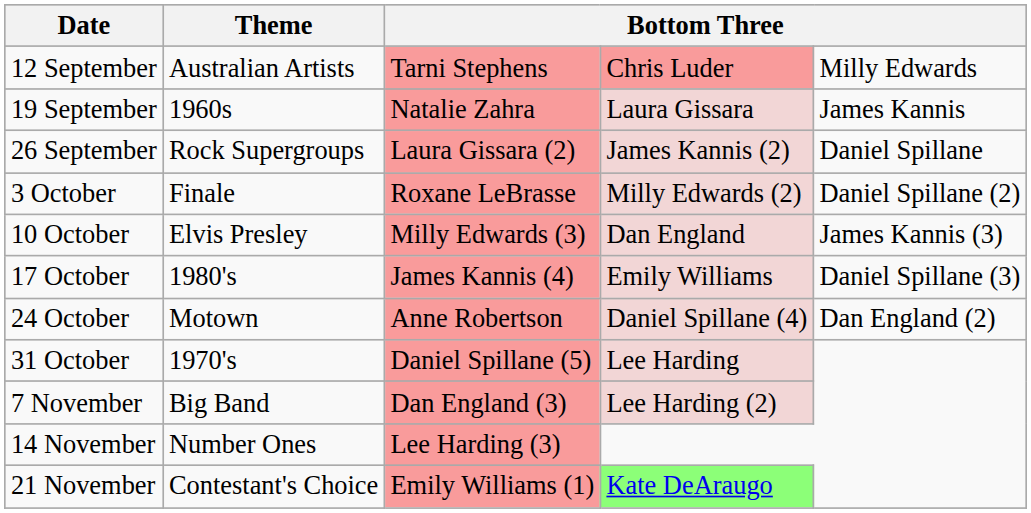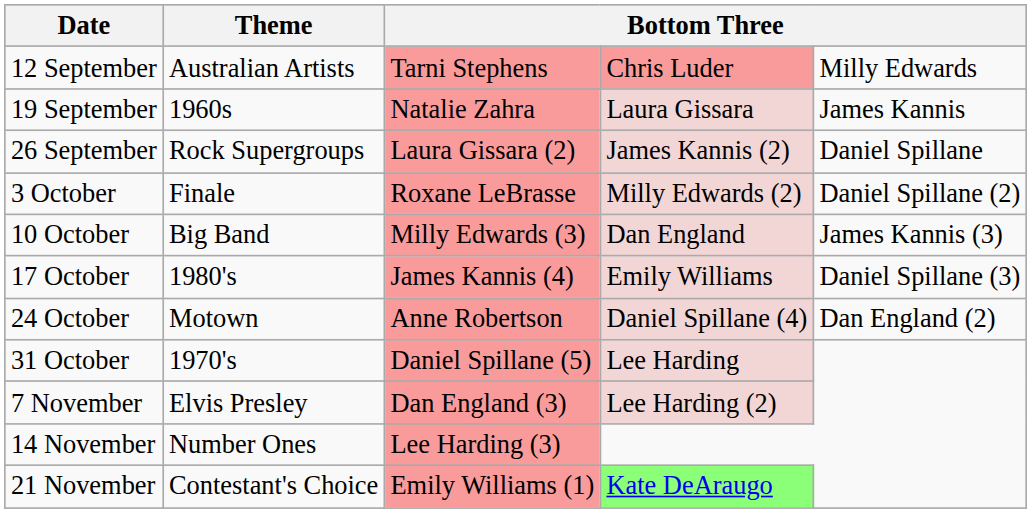 <table class="wikitable">
 <tr>
 <th>Date</th>
 <th>Theme</th>
 <th colspan="3" style="text-align:center;">Bottom Three</th>
 </tr>
 <tr>
 <td>12 September</td>
 <td>Australian Artists</td>
 <td style="background:#f99b9b;">Tarni Stephens</td>
 <td style="background:#f99b9b;">Chris Luder</td>
 <td>Milly Edwards</td>
 </tr>
 <tr>
 <td>19 September</td>
 <td>1960s</td>
 <td style="background:#f99b9b;">Natalie Zahra</td>
 <td style="background:#f2d6d6;">Laura Gissara</td>
 <td>James Kannis</td>
 </tr>
 <tr>
 <td>26 September</td>
 <td>Rock Supergroups</td>
 <td style="background:#f99b9b;">Laura Gissara (2)</td>
 <td style="background:#f2d6d6;">James Kannis (2)</td>
 <td>Daniel Spillane</td>
 </tr>
 <tr>
 <td>3 October</td>
 <td>Finale</td>
 <td style="background:#f99b9b;">Roxane LeBrasse</td>
 <td style="background:#f2d6d6;">Milly Edwards (2)</td>
 <td>Daniel Spillane (2)</td>
 </tr>
 <tr>
 <td>10 October</td>
-<td>Elvis Presley</td>
+<td>Big Band</td>
 <td style="background:#f99b9b;">Milly Edwards (3)</td>
 <td style="background:#f2d6d6;">Dan England</td>
 <td>James Kannis (3)</td>
 </tr>
 <tr>
 <td>17 October</td>
 <td>1980's</td>
 <td style="background:#f99b9b;">James Kannis (4)</td>
 <td style="background:#f2d6d6;">Emily Williams</td>
 <td>Daniel Spillane (3)</td>
 </tr>
 <tr>
 <td>24 October</td>
 <td>Motown</td>
 <td style="background:#f99b9b;">Anne Robertson</td>
 <td style="background:#f2d6d6;">Daniel Spillane (4)</td>
 <td>Dan England (2)</td>
 </tr>
 <tr>
 <td>31 October</td>
 <td>1970's</td>
 <td style="background:#f99b9b;">Daniel Spillane (5)</td>
 <td style="background:#f2d6d6;">Lee Harding</td>
 </tr>
 <tr>
 <td>7 November</td>
-<td>Big Band</td>
+<td>Elvis Presley</td>
 <td style="background:#f99b9b;">Dan England (3)</td>
 <td style="background:#f2d6d6;">Lee Harding (2)</td>
 </tr>
 <tr>
 <td>14 November</td>
 <td>Number Ones</td>
 <td style="background:#f99b9b;">Lee Harding (3)</td>
 </tr>
 <tr>
 <td>21 November</td>
 <td>Contestant's Choice</td>
 <td style="background:#f99b9b;">Emily Williams (1)</td>
 <td style="background:#8cff78;"><a href='#'>Kate DeAraugo</a></td>
 </tr>
 </table>
